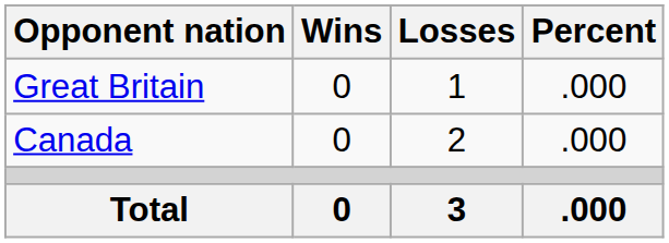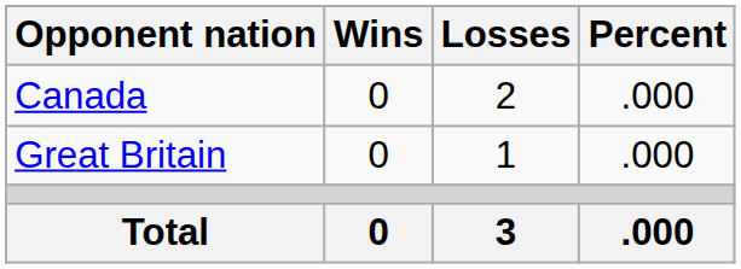 <table class=wikitable>
 <tr>
 <th>Opponent nation</th>
 <th>Wins</th>
 <th>Losses</th>
 <th>Percent</th>
 </tr>
 <tr align=center>
+<td align=left><a href='#'>Canada</a></td>
+<td>0</td>
+<td>2</td>
+<td>.000</td>
+</tr>
+<tr align=center>
 <td align=left><a href='#'>Great Britain</a></td>
 <td>0</td>
 <td>1</td>
-<td>.000</td>
-</tr>
-<tr align=center>
-<td align=left><a href='#'>Canada</a></td>
-<td>0</td>
-<td>2</td>
 <td>.000</td>
 </tr>
 <tr>
 <td colspan=4 bgcolor=lightgray></td>
 </tr>
 <tr>
 <th>Total</th>
 <th>0</th>
 <th>3</th>
 <th>.000</th>
 </tr>
 </table>
